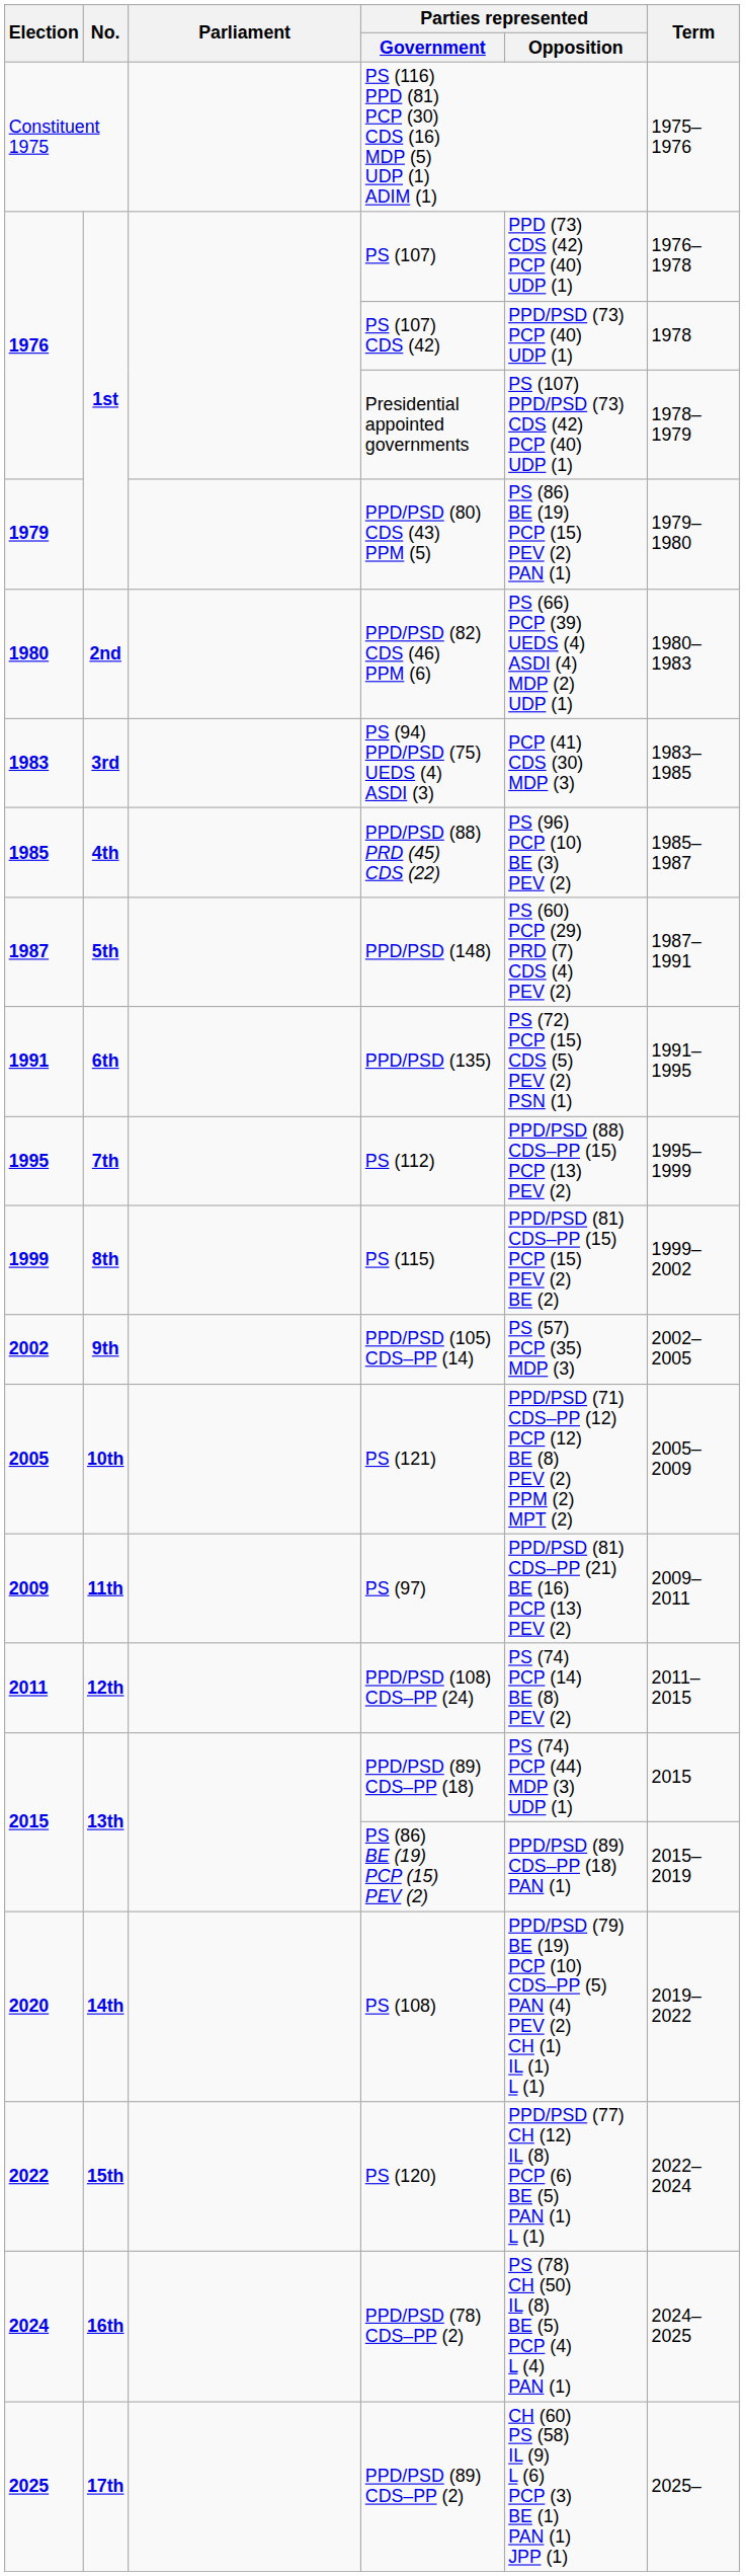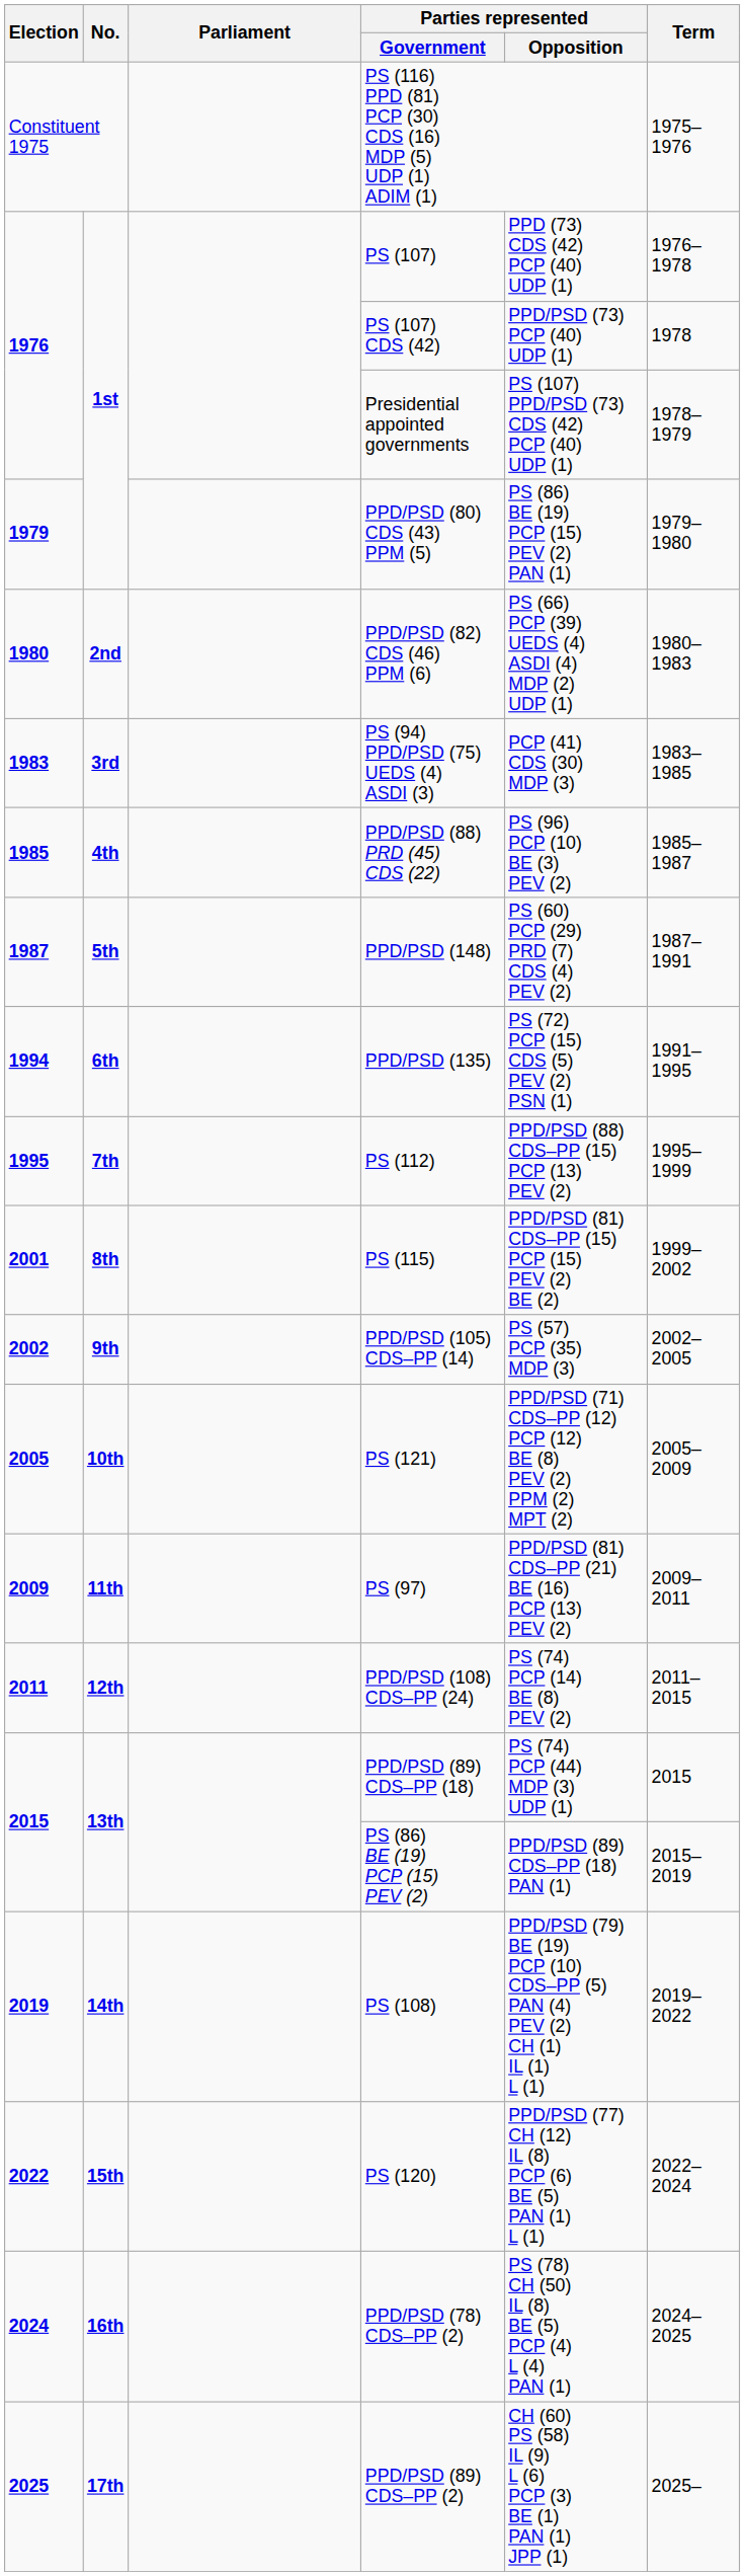 <table class="wikitable">
 <tr>
 <th width="50" rowspan="2">Election</th>
 <th width="30" rowspan="2">No.</th>
 <th width="200" rowspan="2">Parliament</th>
 <th colspan="2">Parties represented</th>
 <th width="75" rowspan="2">Term</th>
 </tr>
 <tr>
 <th width="120"><a href='#'>Government</a></th>
 <th width="120">Opposition</th>
 </tr>
 <tr>
 <td colspan="2"><a href='#'>Constituent<br>1975</a></td>
 <td></td>
 <td colspan="2"> <a href='#'>PS</a> (116)<br> <a href='#'>PPD</a> (81)<br> <a href='#'>PCP</a> (30)<br> <a href='#'>CDS</a> (16)<br> <a href='#'>MDP</a> (5)<br> <a href='#'>UDP</a> (1)<br> <a href='#'>ADIM</a> (1)</td>
 <td>1975–1976</td>
 </tr>
 <tr>
 <td rowspan="3"><strong><a href='#'>1976</a></strong></td>
 <td rowspan="4" align=center><a href='#'><strong>1st</strong></a></td>
 <td rowspan="3"></td>
 <td> <a href='#'>PS</a> (107)</td>
 <td> <a href='#'>PPD</a> (73)<br> <a href='#'>CDS</a> (42)<br> <a href='#'>PCP</a> (40)<br> <a href='#'>UDP</a> (1)</td>
 <td>1976–1978</td>
 </tr>
 <tr>
 <td> <a href='#'>PS</a> (107)<br> <a href='#'>CDS</a> (42)</td>
 <td> <a href='#'>PPD/PSD</a> (73)<br> <a href='#'>PCP</a> (40)<br> <a href='#'>UDP</a> (1)</td>
 <td>1978</td>
 </tr>
 <tr>
 <td>Presidential appointed governments</td>
 <td> <a href='#'>PS</a> (107)<br> <a href='#'>PPD/PSD</a> (73)<br> <a href='#'>CDS</a> (42)<br> <a href='#'>PCP</a> (40)<br> <a href='#'>UDP</a> (1)</td>
 <td>1978–1979</td>
 </tr>
 <tr>
 <td><strong><a href='#'>1979</a></strong></td>
 <td></td>
 <td> <a href='#'>PPD/PSD</a> (80)<br> <a href='#'>CDS</a> (43)<br> <a href='#'>PPM</a> (5)</td>
 <td> <a href='#'>PS</a> (86)<br> <a href='#'>BE</a> (19)<br> <a href='#'>PCP</a> (15)<br> <a href='#'>PEV</a> (2)<br> <a href='#'>PAN</a> (1)</td>
 <td>1979–1980</td>
 </tr>
 <tr>
 <td><strong><a href='#'>1980</a></strong></td>
 <td align=center><a href='#'><strong>2nd</strong></a></td>
 <td></td>
 <td> <a href='#'>PPD/PSD</a> (82)<br> <a href='#'>CDS</a> (46)<br> <a href='#'>PPM</a> (6)</td>
 <td> <a href='#'>PS</a> (66)<br> <a href='#'>PCP</a> (39)<br> <a href='#'>UEDS</a> (4)<br> <a href='#'>ASDI</a> (4)<br> <a href='#'>MDP</a> (2)<br> <a href='#'>UDP</a> (1)</td>
 <td>1980–1983</td>
 </tr>
 <tr>
 <td><strong><a href='#'>1983</a></strong></td>
 <td align=center><strong><a href='#'>3rd</a></strong></td>
 <td></td>
 <td> <a href='#'>PS</a> (94)<br> <a href='#'>PPD/PSD</a> (75)<br> <a href='#'>UEDS</a> (4)<br> <a href='#'>ASDI</a> (3)</td>
 <td> <a href='#'>PCP</a> (41)<br> <a href='#'>CDS</a> (30)<br> <a href='#'>MDP</a> (3)</td>
 <td>1983–1985</td>
 </tr>
 <tr>
 <td><strong><a href='#'>1985</a></strong></td>
 <td align=center><strong><a href='#'>4th</a></strong></td>
 <td></td>
 <td> <a href='#'>PPD/PSD</a> (88)<br> <em><a href='#'>PRD</a> (45)</em><br> <em><a href='#'>CDS</a> (22)</em></td>
 <td> <a href='#'>PS</a> (96)<br> <a href='#'>PCP</a> (10)<br> <a href='#'>BE</a> (3)<br> <a href='#'>PEV</a> (2)</td>
 <td>1985–1987</td>
 </tr>
 <tr>
 <td><strong><a href='#'>1987</a></strong></td>
 <td align=center><strong><a href='#'>5th</a></strong></td>
 <td></td>
 <td> <a href='#'>PPD/PSD</a> (148)</td>
 <td> <a href='#'>PS</a> (60)<br> <a href='#'>PCP</a> (29)<br> <a href='#'>PRD</a> (7)<br> <a href='#'>CDS</a> (4)<br> <a href='#'>PEV</a> (2)</td>
 <td>1987–1991</td>
 </tr>
 <tr>
-<td><strong><a href='#'>1991</a></strong></td>
+<td><strong><a href='#'>1994</a></strong></td>
 <td align=center><strong><a href='#'>6th</a></strong></td>
 <td></td>
 <td> <a href='#'>PPD/PSD</a> (135)</td>
 <td> <a href='#'>PS</a> (72)<br> <a href='#'>PCP</a> (15)<br> <a href='#'>CDS</a> (5)<br> <a href='#'>PEV</a> (2)<br> <a href='#'>PSN</a> (1)</td>
 <td>1991–1995</td>
 </tr>
 <tr>
 <td><strong><a href='#'>1995</a></strong></td>
 <td align=center><strong><a href='#'>7th</a></strong></td>
 <td></td>
 <td> <a href='#'>PS</a> (112)</td>
 <td> <a href='#'>PPD/PSD</a> (88)<br> <a href='#'>CDS–PP</a> (15)<br> <a href='#'>PCP</a> (13)<br> <a href='#'>PEV</a> (2)</td>
 <td>1995–1999</td>
 </tr>
 <tr>
-<td><strong><a href='#'>1999</a></strong></td>
+<td><strong><a href='#'>2001</a></strong></td>
 <td align=center><strong><a href='#'>8th</a></strong></td>
 <td></td>
 <td> <a href='#'>PS</a> (115)</td>
 <td> <a href='#'>PPD/PSD</a> (81)<br> <a href='#'>CDS–PP</a> (15)<br> <a href='#'>PCP</a> (15)<br> <a href='#'>PEV</a> (2)<br> <a href='#'>BE</a> (2)</td>
 <td>1999–2002</td>
 </tr>
 <tr>
 <td><strong><a href='#'>2002</a></strong></td>
 <td align=center><strong><a href='#'>9th</a></strong></td>
 <td></td>
 <td> <a href='#'>PPD/PSD</a> (105)<br> <a href='#'>CDS–PP</a> (14)</td>
 <td> <a href='#'>PS</a> (57)<br> <a href='#'>PCP</a> (35)<br> <a href='#'>MDP</a> (3)</td>
 <td>2002–2005</td>
 </tr>
 <tr>
 <td><strong><a href='#'>2005</a></strong></td>
 <td align=center><strong><a href='#'>10th</a></strong></td>
 <td></td>
 <td> <a href='#'>PS</a> (121)</td>
 <td> <a href='#'>PPD/PSD</a> (71)<br> <a href='#'>CDS–PP</a> (12)<br> <a href='#'>PCP</a> (12)<br> <a href='#'>BE</a> (8)<br> <a href='#'>PEV</a> (2)<br> <a href='#'>PPM</a> (2)<br> <a href='#'>MPT</a> (2)</td>
 <td>2005–2009</td>
 </tr>
 <tr>
 <td><strong><a href='#'>2009</a></strong></td>
 <td align=center><strong><a href='#'>11th</a></strong></td>
 <td></td>
 <td> <a href='#'>PS</a> (97)</td>
 <td> <a href='#'>PPD/PSD</a> (81)<br> <a href='#'>CDS–PP</a> (21)<br> <a href='#'>BE</a> (16)<br> <a href='#'>PCP</a> (13)<br> <a href='#'>PEV</a> (2)</td>
 <td>2009–2011</td>
 </tr>
 <tr>
 <td><strong><a href='#'>2011</a></strong></td>
 <td align=center><strong><a href='#'>12th</a></strong></td>
 <td></td>
 <td> <a href='#'>PPD/PSD</a> (108)<br> <a href='#'>CDS–PP</a> (24)</td>
 <td> <a href='#'>PS</a> (74)<br> <a href='#'>PCP</a> (14)<br> <a href='#'>BE</a> (8)<br> <a href='#'>PEV</a> (2)</td>
 <td>2011–2015</td>
 </tr>
 <tr>
 <td rowspan="2"><strong><a href='#'>2015</a></strong></td>
 <td rowspan="2" align=center><strong><a href='#'>13th</a></strong></td>
 <td rowspan="2"></td>
 <td> <a href='#'>PPD/PSD</a> (89)<br> <a href='#'>CDS–PP</a> (18)</td>
 <td> <a href='#'>PS</a> (74)<br> <a href='#'>PCP</a> (44)<br> <a href='#'>MDP</a> (3)<br> <a href='#'>UDP</a> (1)</td>
 <td>2015</td>
 </tr>
 <tr>
 <td> <a href='#'>PS</a> (86)<br> <em><a href='#'>BE</a> (19)</em><br> <em><a href='#'>PCP</a> (15)</em><br> <em><a href='#'>PEV</a> (2)</em></td>
 <td> <a href='#'>PPD/PSD</a> (89)<br> <a href='#'>CDS–PP</a> (18)<br> <a href='#'>PAN</a> (1)</td>
 <td>2015–2019</td>
 </tr>
 <tr>
-<td><strong><a href='#'>2020</a></strong></td>
+<td><strong><a href='#'>2019</a></strong></td>
 <td align=center><strong><a href='#'>14th</a></strong></td>
 <td></td>
 <td> <a href='#'>PS</a> (108)</td>
 <td> <a href='#'>PPD/PSD</a> (79)<br> <a href='#'>BE</a> (19)<br> <a href='#'>PCP</a> (10)<br> <a href='#'>CDS–PP</a> (5)<br> <a href='#'>PAN</a> (4)<br> <a href='#'>PEV</a> (2)<br> <a href='#'>CH</a> (1)<br> <a href='#'>IL</a> (1)<br> <a href='#'>L</a> (1)</td>
 <td>2019–2022</td>
 </tr>
 <tr>
 <td><strong><a href='#'>2022</a></strong></td>
 <td align=center><strong><a href='#'>15th</a></strong></td>
 <td></td>
 <td> <a href='#'>PS</a> (120)</td>
 <td> <a href='#'>PPD/PSD</a> (77)<br> <a href='#'>CH</a> (12)<br> <a href='#'>IL</a> (8)<br> <a href='#'>PCP</a> (6)<br> <a href='#'>BE</a> (5)<br> <a href='#'>PAN</a> (1)<br> <a href='#'>L</a> (1)</td>
 <td>2022–2024</td>
 </tr>
 <tr>
 <td><strong><a href='#'>2024</a></strong></td>
 <td align=center><strong><a href='#'>16th</a></strong></td>
 <td></td>
 <td> <a href='#'>PPD/PSD</a> (78)<br> <a href='#'>CDS–PP</a> (2)</td>
 <td> <a href='#'>PS</a> (78)<br> <a href='#'>CH</a> (50)<br> <a href='#'>IL</a> (8)<br> <a href='#'>BE</a> (5)<br> <a href='#'>PCP</a> (4)<br> <a href='#'>L</a> (4)<br> <a href='#'>PAN</a> (1)</td>
 <td>2024–2025</td>
 </tr>
 <tr>
 <td><strong><a href='#'>2025</a></strong></td>
 <td align=center><strong><a href='#'>17th</a></strong></td>
 <td></td>
 <td> <a href='#'>PPD/PSD</a> (89)<br> <a href='#'>CDS–PP</a> (2)</td>
 <td> <a href='#'>CH</a> (60)<br> <a href='#'>PS</a> (58)<br> <a href='#'>IL</a> (9)<br> <a href='#'>L</a> (6)<br> <a href='#'>PCP</a> (3)<br> <a href='#'>BE</a> (1)<br> <a href='#'>PAN</a> (1)<br> <a href='#'>JPP</a> (1)</td>
 <td>2025–</td>
 </tr>
 </table>
